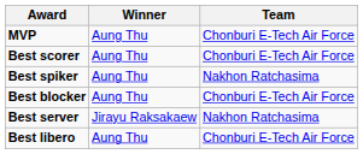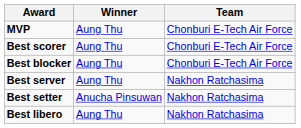 <table class=wikitable>
 <tr>
 <th>Award</th>
 <th>Winner</th>
 <th>Team</th>
 </tr>
 <tr>
 <td><strong>MVP</strong></td>
 <td> <a href='#'>Aung Thu</a></td>
 <td><a href='#'>Chonburi E-Tech Air Force</a></td>
 </tr>
 <tr>
 <td><strong>Best scorer</strong></td>
 <td> <a href='#'>Aung Thu</a></td>
 <td><a href='#'>Chonburi E-Tech Air Force</a></td>
 </tr>
 <tr>
-<td><strong>Best spiker</strong></td>
-<td> <a href='#'>Aung Thu</a></td>
-<td><a href='#'>Nakhon Ratchasima</a></td>
-</tr>
-<tr>
 <td><strong>Best blocker</strong></td>
 <td> <a href='#'>Aung Thu</a></td>
 <td><a href='#'>Chonburi E-Tech Air Force</a></td>
 </tr>
 <tr>
 <td><strong>Best server</strong></td>
-<td> <a href='#'>Jirayu Raksakaew</a></td>
+<td> <a href='#'>Aung Thu</a></td>
+<td><a href='#'>Nakhon Ratchasima</a></td>
+</tr>
+<tr>
+<td><strong>Best setter</strong></td>
+<td> <a href='#'>Anucha Pinsuwan</a></td>
 <td><a href='#'>Nakhon Ratchasima</a></td>
 </tr>
 <tr>
 <td><strong>Best libero</strong></td>
 <td> <a href='#'>Aung Thu</a></td>
-<td><a href='#'>Chonburi E-Tech Air Force</a></td>
+<td><a href='#'>Nakhon Ratchasima</a></td>
 </tr>
 </table>
